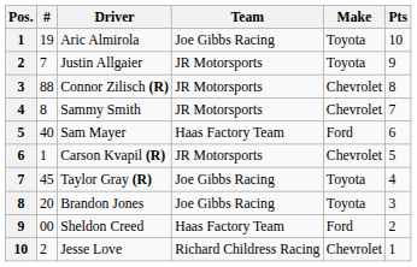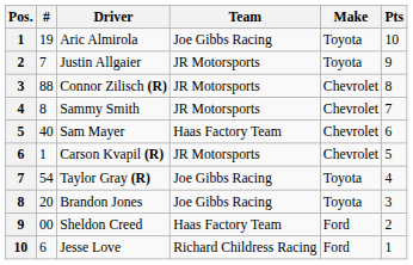 <table class="wikitable" style="font-size:95%">
 <tr>
 <th>Pos.</th>
 <th>#</th>
 <th>Driver</th>
 <th>Team</th>
 <th>Make</th>
 <th>Pts</th>
 </tr>
 <tr>
 <th>1</th>
 <td>19</td>
 <td>Aric Almirola</td>
 <td>Joe Gibbs Racing</td>
 <td>Toyota</td>
 <td>10</td>
 </tr>
 <tr>
 <th>2</th>
 <td>7</td>
 <td>Justin Allgaier</td>
 <td>JR Motorsports</td>
 <td>Toyota</td>
 <td>9</td>
 </tr>
 <tr>
 <th>3</th>
 <td>88</td>
 <td>Connor Zilisch <strong>(R)</strong></td>
 <td>JR Motorsports</td>
 <td>Chevrolet</td>
 <td>8</td>
 </tr>
 <tr>
 <th>4</th>
 <td>8</td>
 <td>Sammy Smith</td>
 <td>JR Motorsports</td>
 <td>Chevrolet</td>
 <td>7</td>
 </tr>
 <tr>
 <th>5</th>
 <td>40</td>
 <td>Sam Mayer</td>
 <td>Haas Factory Team</td>
-<td>Ford</td>
+<td>Chevrolet</td>
 <td>6</td>
 </tr>
 <tr>
 <th>6</th>
 <td>1</td>
 <td>Carson Kvapil <strong>(R)</strong></td>
 <td>JR Motorsports</td>
 <td>Chevrolet</td>
 <td>5</td>
 </tr>
 <tr>
 <th>7</th>
-<td>45</td>
+<td>54</td>
 <td>Taylor Gray <strong>(R)</strong></td>
 <td>Joe Gibbs Racing</td>
 <td>Toyota</td>
 <td>4</td>
 </tr>
 <tr>
 <th>8</th>
 <td>20</td>
 <td>Brandon Jones</td>
 <td>Joe Gibbs Racing</td>
 <td>Toyota</td>
 <td>3</td>
 </tr>
 <tr>
 <th>9</th>
 <td>00</td>
 <td>Sheldon Creed</td>
 <td>Haas Factory Team</td>
 <td>Ford</td>
 <td>2</td>
 </tr>
 <tr>
 <th>10</th>
-<td>2</td>
+<td>6</td>
 <td>Jesse Love</td>
 <td>Richard Childress Racing</td>
-<td>Chevrolet</td>
+<td>Ford</td>
 <td>1</td>
 </tr>
 </table>
